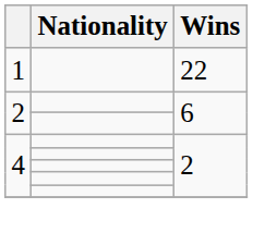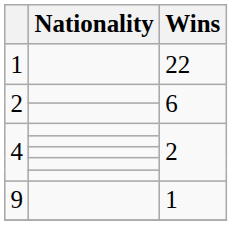 <table class="wikitable">
 <tr>
 <th></th>
 <th>Nationality</th>
 <th>Wins</th>
 </tr>
 <tr>
 <td>1</td>
 <td></td>
 <td>22</td>
 </tr>
 <tr>
 <td rowspan="2">2</td>
 <td></td>
 <td rowspan="2">6</td>
 </tr>
 <tr>
 <td></td>
 </tr>
 <tr>
 <td rowspan="5">4</td>
 <td></td>
 <td rowspan="5">2</td>
 </tr>
 <tr>
 <td></td>
 </tr>
 <tr>
 <td></td>
 </tr>
 <tr>
 <td></td>
 </tr>
 <tr>
 <td></td>
 </tr>
 <tr>
+<td>9</td>
+<td></td>
+<td>1</td>
+</tr>
+<tr>
 </tr>
 </table>
